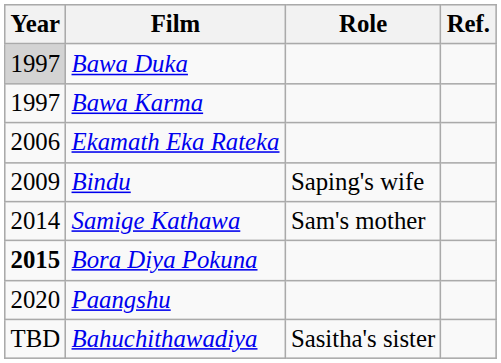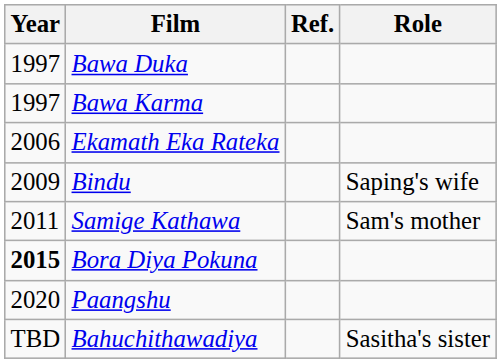 <table class="wikitable">
 <tr>
 <th>Year</th>
 <th>Film</th>
+<th>Ref.</th>
 <th>Role</th>
-<th>Ref.</th>
 </tr>
 <tr>
-<td style="background: lightgrey;">1997</td>
+<td>1997</td>
 <td><em><a href='#'>Bawa Duka</a></em></td>
 <td></td>
 <td></td>
 </tr>
 <tr>
 <td>1997</td>
 <td><em><a href='#'>Bawa Karma</a></em></td>
 <td></td>
 <td></td>
 </tr>
 <tr>
 <td>2006</td>
 <td><em><a href='#'>Ekamath Eka Rateka</a></em></td>
 <td></td>
 <td></td>
 </tr>
 <tr>
 <td>2009</td>
 <td><em><a href='#'>Bindu</a></em></td>
+<td></td>
 <td>Saping's wife</td>
-<td></td>
 </tr>
 <tr>
-<td>2014</td>
+<td>2011</td>
 <td><em><a href='#'>Samige Kathawa</a></em></td>
+<td></td>
 <td>Sam's mother</td>
-<td></td>
 </tr>
 <tr>
 <td><strong>2015</strong></td>
 <td><em><a href='#'>Bora Diya Pokuna</a></em></td>
 <td></td>
 <td></td>
 </tr>
 <tr>
 <td>2020</td>
 <td><em><a href='#'>Paangshu</a></em></td>
 <td></td>
 <td></td>
 </tr>
 <tr>
 <td>TBD</td>
 <td><em><a href='#'>Bahuchithawadiya</a></em></td>
+<td></td>
 <td>Sasitha's sister</td>
-<td></td>
 </tr>
 </table>
